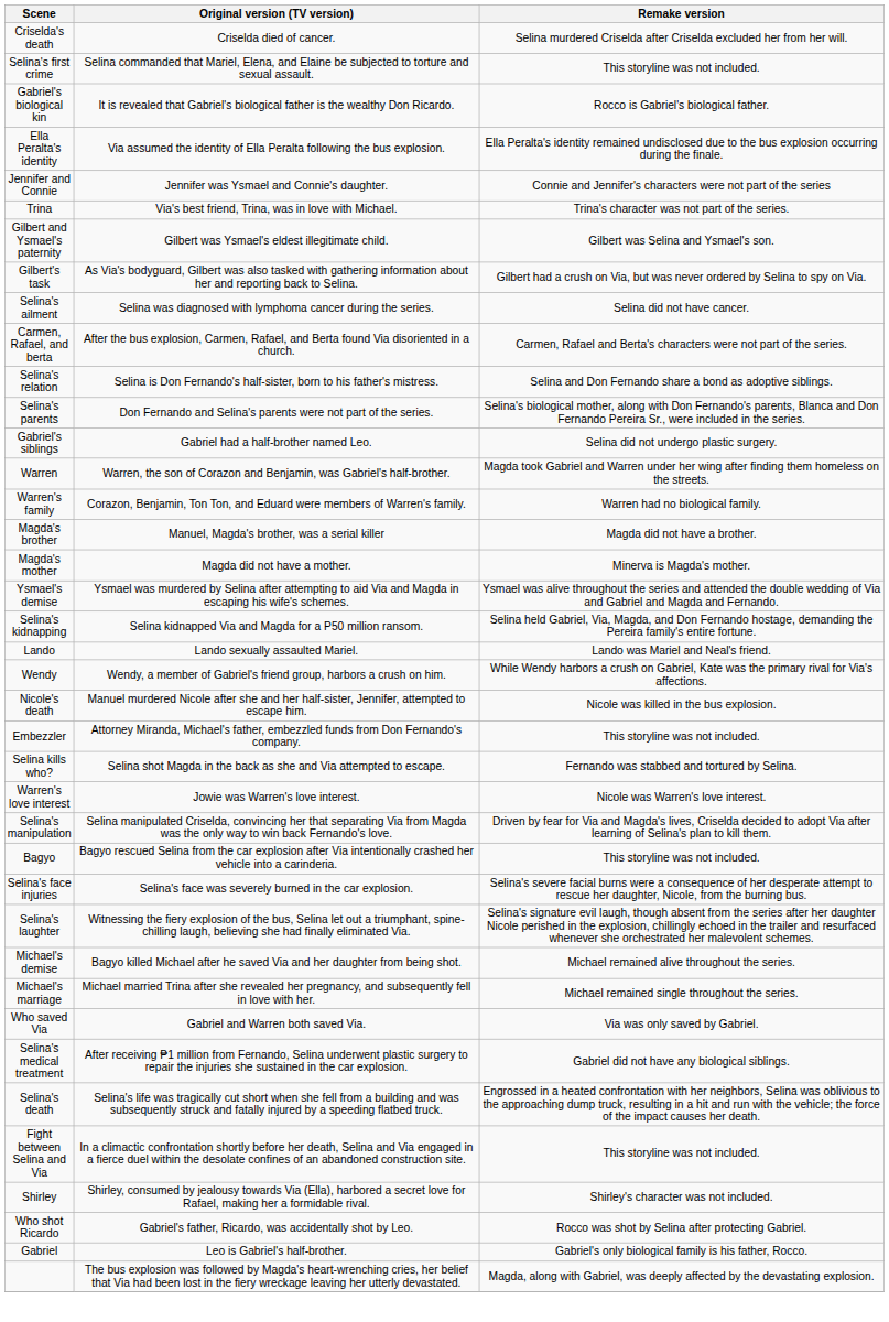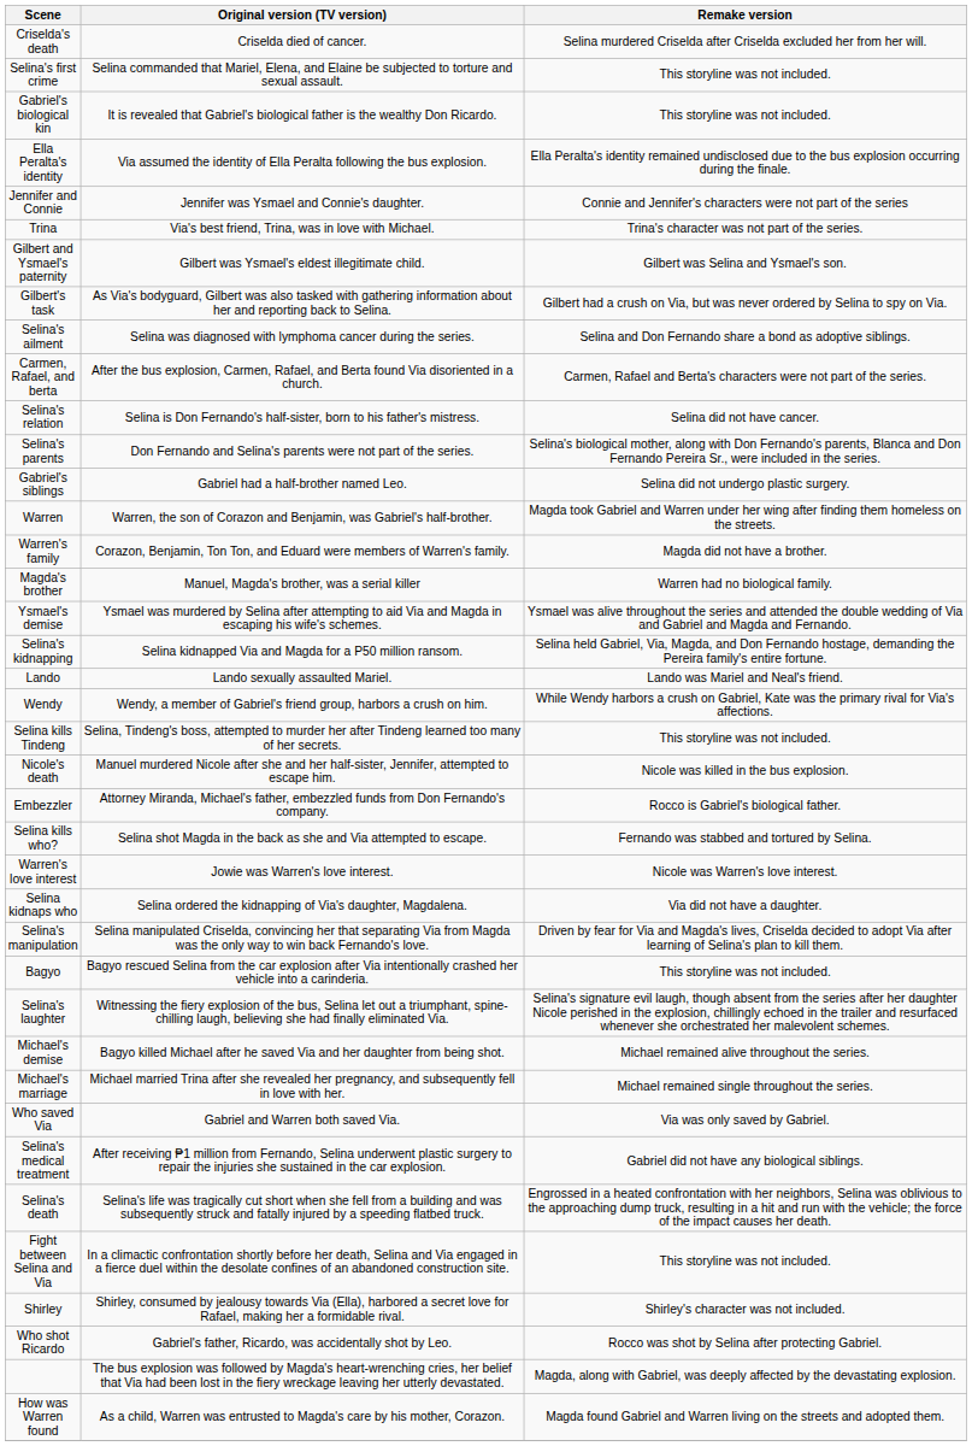 <table class="wikitable" style="text-align:center;">
 <tr>
 <th>Scene</th>
 <th scope="col" width="50%;">Original version (TV version)</th>
 <th scope="col" width="50%;">Remake version</th>
 </tr>
 <tr>
 <td>Criselda's death</td>
 <td>Criselda died of cancer.</td>
 <td>Selina murdered Criselda after Criselda excluded her from her will.</td>
 </tr>
 <tr>
 <td>Selina's first crime</td>
 <td>Selina commanded that Mariel, Elena, and Elaine be subjected to torture and sexual assault.</td>
 <td>This storyline was not included.</td>
 </tr>
 <tr>
 <td>Gabriel's biological kin</td>
 <td>It is revealed that Gabriel's biological father is the wealthy Don Ricardo.</td>
-<td>Rocco is Gabriel's biological father.</td>
+<td>This storyline was not included.</td>
 </tr>
 <tr>
 <td>Ella Peralta's identity</td>
 <td>Via assumed the identity of Ella Peralta following the bus explosion.</td>
 <td>Ella Peralta's identity remained undisclosed due to the bus explosion occurring during the finale.</td>
 </tr>
 <tr>
 <td>Jennifer and Connie</td>
 <td>Jennifer was Ysmael and Connie's daughter.</td>
 <td>Connie and Jennifer's characters were not part of the series</td>
 </tr>
 <tr>
 <td>Trina</td>
 <td>Via's best friend, Trina, was in love with Michael.</td>
 <td>Trina's character was not part of the series.</td>
 </tr>
 <tr>
 <td>Gilbert and Ysmael's paternity</td>
 <td>Gilbert was Ysmael's eldest illegitimate child.</td>
 <td>Gilbert was Selina and Ysmael's son.</td>
 </tr>
 <tr>
 <td>Gilbert's task</td>
 <td>As Via's bodyguard, Gilbert was also tasked with gathering information about her and reporting back to Selina.</td>
 <td>Gilbert had a crush on Via, but was never ordered by Selina to spy on Via.</td>
 </tr>
 <tr>
 <td>Selina's ailment</td>
 <td>Selina was diagnosed with lymphoma cancer during the series.</td>
-<td>Selina did not have cancer.</td>
+<td>Selina and Don Fernando share a bond as adoptive siblings.</td>
 </tr>
 <tr>
 <td>Carmen, Rafael, and berta</td>
 <td>After the bus explosion, Carmen, Rafael, and Berta found Via disoriented in a church.</td>
 <td>Carmen, Rafael and Berta's characters were not part of the series.</td>
 </tr>
 <tr>
 <td>Selina's relation</td>
 <td>Selina is Don Fernando's half-sister, born to his father's mistress.</td>
-<td>Selina and Don Fernando share a bond as adoptive siblings.</td>
+<td>Selina did not have cancer.</td>
 </tr>
 <tr>
 <td>Selina's parents</td>
 <td>Don Fernando and Selina's parents were not part of the series.</td>
 <td>Selina's biological mother, along with Don Fernando's parents, Blanca and Don Fernando Pereira Sr., were included in the series.</td>
 </tr>
 <tr>
 <td>Gabriel's siblings</td>
 <td>Gabriel had a half-brother named Leo.</td>
 <td>Selina did not undergo plastic surgery.</td>
 </tr>
 <tr>
 <td>Warren</td>
 <td>Warren, the son of Corazon and Benjamin, was Gabriel's half-brother.</td>
 <td>Magda took Gabriel and Warren under her wing after finding them homeless on the streets.</td>
 </tr>
 <tr>
 <td>Warren's family</td>
 <td>Corazon, Benjamin, Ton Ton, and Eduard were members of Warren's family.</td>
-<td>Warren had no biological family.</td>
+<td>Magda did not have a brother.</td>
 </tr>
 <tr>
 <td>Magda's brother</td>
 <td>Manuel, Magda's brother, was a serial killer</td>
-<td>Magda did not have a brother.</td>
-</tr>
-<tr>
-<td>Magda's mother</td>
-<td>Magda did not have a mother.</td>
-<td>Minerva is Magda's mother.</td>
+<td>Warren had no biological family.</td>
 </tr>
 <tr>
 <td>Ysmael's demise</td>
 <td>Ysmael was murdered by Selina after attempting to aid Via and Magda in escaping his wife's schemes.</td>
 <td>Ysmael was alive throughout the series and attended the double wedding of Via and Gabriel and Magda and Fernando.</td>
 </tr>
 <tr>
 <td>Selina's kidnapping</td>
 <td>Selina kidnapped Via and Magda for a P50 million ransom.</td>
 <td>Selina held Gabriel, Via, Magda, and Don Fernando hostage, demanding the Pereira family's entire fortune.</td>
 </tr>
 <tr>
 <td>Lando</td>
 <td>Lando sexually assaulted Mariel.</td>
 <td>Lando was Mariel and Neal's friend.</td>
 </tr>
 <tr>
 <td>Wendy</td>
 <td>Wendy, a member of Gabriel's friend group, harbors a crush on him.</td>
 <td>While Wendy harbors a crush on Gabriel, Kate was the primary rival for Via's affections.</td>
 </tr>
 <tr>
+<td>Selina kills Tindeng</td>
+<td>Selina, Tindeng's boss, attempted to murder her after Tindeng learned too many of her secrets.</td>
+<td>This storyline was not included.</td>
+</tr>
+<tr>
 <td>Nicole's death</td>
 <td>Manuel murdered Nicole after she and her half-sister, Jennifer, attempted to escape him.</td>
 <td>Nicole was killed in the bus explosion.</td>
 </tr>
 <tr>
 <td>Embezzler</td>
 <td>Attorney Miranda, Michael's father, embezzled funds from Don Fernando's company.</td>
-<td>This storyline was not included.</td>
+<td>Rocco is Gabriel's biological father.</td>
 </tr>
 <tr>
 <td>Selina kills who?</td>
 <td>Selina shot Magda in the back as she and Via attempted to escape.</td>
 <td>Fernando was stabbed and tortured by Selina.</td>
 </tr>
 <tr>
 <td>Warren's love interest</td>
 <td>Jowie was Warren's love interest.</td>
 <td>Nicole was Warren's love interest.</td>
 </tr>
 <tr>
+<td>Selina kidnaps who</td>
+<td>Selina ordered the kidnapping of Via's daughter, Magdalena.</td>
+<td>Via did not have a daughter.</td>
+</tr>
+<tr>
 <td>Selina's manipulation</td>
 <td>Selina manipulated Criselda, convincing her that separating Via from Magda was the only way to win back Fernando's love.</td>
 <td>Driven by fear for Via and Magda's lives, Criselda decided to adopt Via after learning of Selina's plan to kill them.</td>
 </tr>
 <tr>
 <td>Bagyo</td>
 <td>Bagyo rescued Selina from the car explosion after Via intentionally crashed her vehicle into a carinderia.</td>
 <td>This storyline was not included.</td>
-</tr>
-<tr>
-<td>Selina's face injuries</td>
-<td>Selina's face was severely burned in the car explosion.</td>
-<td>Selina's severe facial burns were a consequence of her desperate attempt to rescue her daughter, Nicole, from the burning bus.</td>
 </tr>
 <tr>
 <td>Selina's laughter</td>
 <td>Witnessing the fiery explosion of the bus, Selina let out a triumphant, spine-chilling laugh, believing she had finally eliminated Via.</td>
 <td>Selina's signature evil laugh, though absent from the series after her daughter Nicole perished in the explosion, chillingly echoed in the trailer and resurfaced whenever she orchestrated her malevolent schemes.</td>
 </tr>
 <tr>
 <td>Michael's demise</td>
 <td>Bagyo killed Michael after he saved Via and her daughter from being shot.</td>
 <td>Michael remained alive throughout the series.</td>
 </tr>
 <tr>
 <td>Michael's marriage</td>
 <td>Michael married Trina after she revealed her pregnancy, and subsequently fell in love with her.</td>
 <td>Michael remained single throughout the series.</td>
 </tr>
 <tr>
 <td>Who saved Via</td>
 <td>Gabriel and Warren both saved Via.</td>
 <td>Via was only saved by Gabriel.</td>
 </tr>
 <tr>
 <td>Selina's medical treatment</td>
 <td>After receiving ₱1 million from Fernando, Selina underwent plastic surgery to repair the injuries she sustained in the car explosion.</td>
 <td>Gabriel did not have any biological siblings.</td>
 </tr>
 <tr>
 <td>Selina's death</td>
 <td>Selina's life was tragically cut short when she fell from a building and was subsequently struck and fatally injured by a speeding flatbed truck.</td>
 <td>Engrossed in a heated confrontation with her neighbors, Selina was oblivious to the approaching dump truck, resulting in a hit and run with the vehicle; the force of the impact causes her death.</td>
 </tr>
 <tr>
 <td>Fight between Selina and Via</td>
 <td>In a climactic confrontation shortly before her death, Selina and Via engaged in a fierce duel within the desolate confines of an abandoned construction site.</td>
 <td>This storyline was not included.</td>
 </tr>
 <tr>
 <td>Shirley</td>
 <td>Shirley, consumed by jealousy towards Via (Ella), harbored a secret love for Rafael, making her a formidable rival.</td>
 <td>Shirley's character was not included.</td>
 </tr>
 <tr>
 <td>Who shot Ricardo</td>
 <td>Gabriel's father, Ricardo, was accidentally shot by Leo.</td>
 <td>Rocco was shot by Selina after protecting Gabriel.</td>
 </tr>
 <tr>
-<td>Gabriel</td>
-<td>Leo is Gabriel's half-brother.</td>
-<td>Gabriel's only biological family is his father, Rocco.</td>
-</tr>
-<tr>
 <td></td>
 <td>The bus explosion was followed by Magda's heart-wrenching cries, her belief that Via had been lost in the fiery wreckage leaving her utterly devastated.</td>
 <td>Magda, along with Gabriel, was deeply affected by the devastating explosion.</td>
 </tr>
 <tr>
+<td>How was Warren found</td>
+<td>As a child, Warren was entrusted to Magda's care by his mother, Corazon.</td>
+<td>Magda found Gabriel and Warren living on the streets and adopted them.</td>
+</tr>
+<tr>
 </tr>
 </table>
